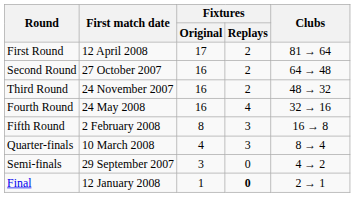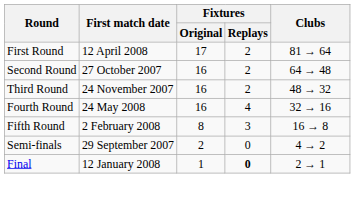 <table class="wikitable" style="text-align: center">
 <tr>
 <th rowspan=2>Round</th>
 <th rowspan=2>First match date</th>
 <th colspan=2>Fixtures</th>
 <th rowspan=2 width=100>Clubs</th>
 </tr>
 <tr>
 <th>Original</th>
 <th>Replays</th>
 </tr>
 <tr>
 <td align=left>First Round</td>
 <td align=left>12 April 2008</td>
 <td>17</td>
 <td>2</td>
 <td>81 → 64</td>
 </tr>
 <tr>
 <td align=left>Second Round</td>
 <td align=left>27 October 2007</td>
 <td>16</td>
 <td>2</td>
 <td>64 → 48</td>
 </tr>
 <tr>
 <td align=left>Third Round</td>
 <td align=left>24 November 2007</td>
 <td>16</td>
 <td>2</td>
 <td>48 → 32</td>
 </tr>
 <tr>
 <td align=left>Fourth Round</td>
 <td align=left>24 May 2008</td>
 <td>16</td>
 <td>4</td>
 <td>32 → 16</td>
 </tr>
 <tr>
 <td align=left>Fifth Round</td>
 <td align=left>2 February 2008</td>
 <td>8</td>
 <td>3</td>
 <td>16 → 8</td>
 </tr>
 <tr>
-<td align=left>Quarter-finals</td>
-<td align=left>10 March 2008</td>
-<td>4</td>
-<td>3</td>
-<td>8 → 4</td>
-</tr>
-<tr>
 <td align=left>Semi-finals</td>
 <td align=left>29 September 2007</td>
-<td>3</td>
+<td>2</td>
 <td>0</td>
 <td>4 → 2</td>
 </tr>
 <tr>
 <td align=left><a href='#'>Final</a></td>
 <td align=left>12 January 2008</td>
 <td>1</td>
 <td><strong>0</strong></td>
 <td>2 → 1</td>
 </tr>
 </table>
